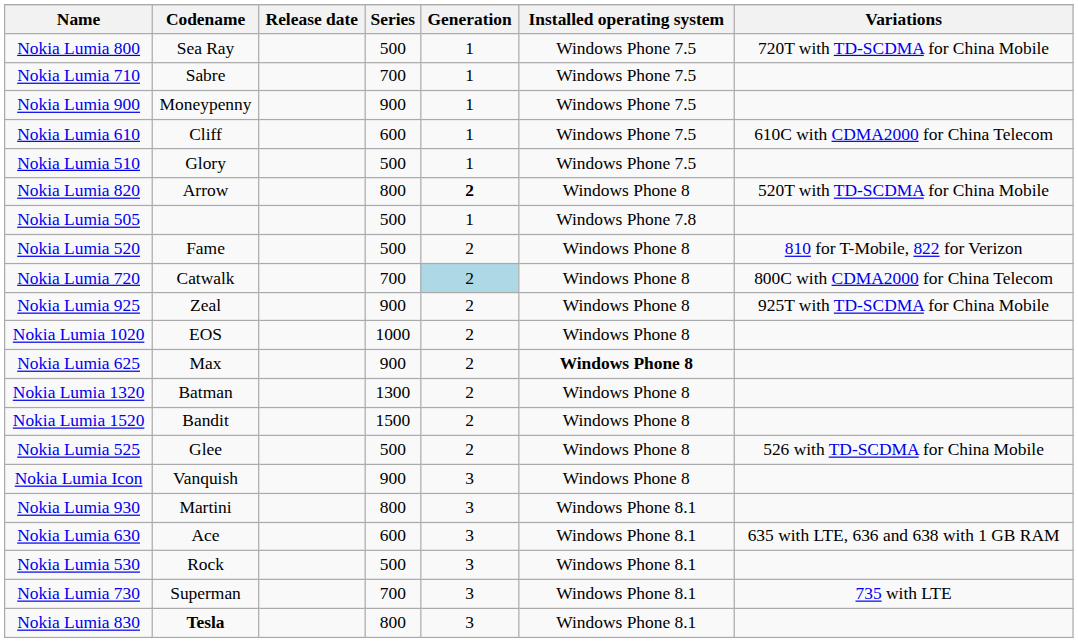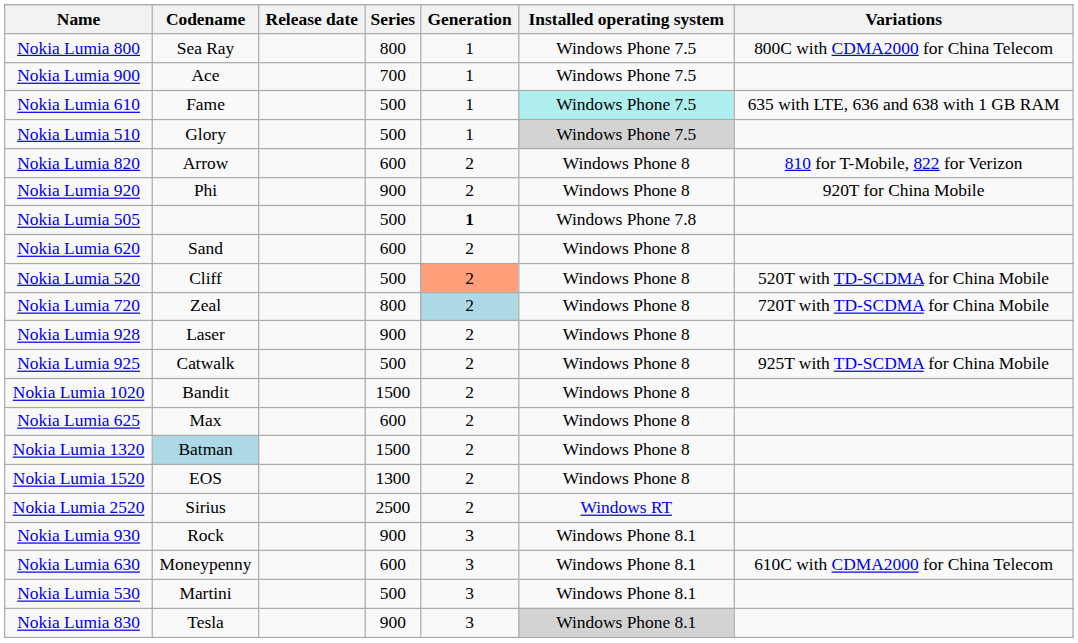 <table class="wikitable sortable collapsible "style="width:100%; font-size:90%; text-align:center;">
 <tr>
 </tr>
 <tr>
 <th>Name</th>
 <th>Codename</th>
 <th>Release date </th>
 <th>Series</th>
 <th>Generation</th>
 <th>Installed operating system</th>
 <th class="unsortable">Variations </th>
 </tr>
 <tr>
 <td><a href='#'>Nokia Lumia 800</a></td>
 <td>Sea Ray</td>
 <td></td>
-<td>500</td>
+<td>800</td>
 <td>1</td>
 <td>Windows Phone 7.5</td>
-<td>720T with <a href='#'>TD-SCDMA</a> for China Mobile</td>
+<td>800C with <a href='#'>CDMA2000</a> for China Telecom</td>
 </tr>
 <tr>
-<td><a href='#'>Nokia Lumia 710</a></td>
-<td>Sabre</td>
+<td><a href='#'>Nokia Lumia 900</a></td>
+<td>Ace</td>
 <td></td>
 <td>700</td>
 <td>1</td>
 <td>Windows Phone 7.5</td>
 <td></td>
 </tr>
 <tr>
-<td><a href='#'>Nokia Lumia 900</a></td>
-<td>Moneypenny</td>
+<td><a href='#'>Nokia Lumia 610</a></td>
+<td>Fame</td>
 <td></td>
-<td>900</td>
+<td>500</td>
 <td>1</td>
-<td>Windows Phone 7.5</td>
-<td></td>
-</tr>
-<tr>
-<td><a href='#'>Nokia Lumia 610</a></td>
-<td>Cliff</td>
-<td></td>
-<td>600</td>
-<td>1</td>
-<td>Windows Phone 7.5</td>
-<td>610C with <a href='#'>CDMA2000</a> for China Telecom</td>
+<td style="background: paleturquoise;">Windows Phone 7.5</td>
+<td>635 with LTE, 636 and 638 with 1 GB RAM</td>
 </tr>
 <tr>
 <td><a href='#'>Nokia Lumia 510</a></td>
 <td>Glory</td>
 <td></td>
 <td>500</td>
 <td>1</td>
-<td>Windows Phone 7.5</td>
+<td style="background: lightgrey;">Windows Phone 7.5</td>
 <td></td>
 </tr>
 <tr>
 <td><a href='#'>Nokia Lumia 820</a></td>
 <td>Arrow</td>
 <td></td>
-<td>800</td>
-<td><strong>2</strong></td>
+<td>600</td>
+<td>2</td>
 <td>Windows Phone 8</td>
-<td>520T with <a href='#'>TD-SCDMA</a> for China Mobile</td>
+<td><a href='#'>810</a> for T-Mobile, <a href='#'>822</a> for Verizon</td>
+</tr>
+<tr>
+<td><a href='#'>Nokia Lumia 920</a></td>
+<td>Phi</td>
+<td></td>
+<td>900</td>
+<td>2</td>
+<td>Windows Phone 8</td>
+<td>920T for China Mobile</td>
 </tr>
 <tr>
 <td><a href='#'>Nokia Lumia 505</a></td>
 <td></td>
 <td></td>
 <td>500</td>
-<td>1</td>
+<td><strong>1</strong></td>
 <td>Windows Phone 7.8</td>
 <td></td>
 </tr>
 <tr>
+<td><a href='#'>Nokia Lumia 620</a></td>
+<td>Sand</td>
+<td></td>
+<td>600</td>
+<td>2</td>
+<td>Windows Phone 8</td>
+<td></td>
+</tr>
+<tr>
 <td><a href='#'>Nokia Lumia 520</a></td>
-<td>Fame</td>
+<td>Cliff</td>
 <td></td>
 <td>500</td>
-<td>2</td>
+<td style="background: lightsalmon;">2</td>
 <td>Windows Phone 8</td>
-<td><a href='#'>810</a> for T-Mobile, <a href='#'>822</a> for Verizon</td>
+<td>520T with <a href='#'>TD-SCDMA</a> for China Mobile</td>
 </tr>
 <tr>
 <td><a href='#'>Nokia Lumia 720</a></td>
-<td>Catwalk</td>
+<td>Zeal</td>
 <td></td>
-<td>700</td>
+<td>800</td>
 <td style="background: lightblue;">2</td>
 <td>Windows Phone 8</td>
-<td>800C with <a href='#'>CDMA2000</a> for China Telecom</td>
+<td>720T with <a href='#'>TD-SCDMA</a> for China Mobile</td>
+</tr>
+<tr>
+<td><a href='#'>Nokia Lumia 928</a></td>
+<td>Laser</td>
+<td></td>
+<td>900</td>
+<td>2</td>
+<td>Windows Phone 8</td>
+<td></td>
 </tr>
 <tr>
 <td><a href='#'>Nokia Lumia 925</a></td>
-<td>Zeal</td>
+<td>Catwalk</td>
 <td></td>
-<td>900</td>
+<td>500</td>
 <td>2</td>
 <td>Windows Phone 8</td>
 <td>925T with <a href='#'>TD-SCDMA</a> for China Mobile</td>
 </tr>
 <tr>
 <td><a href='#'>Nokia Lumia 1020</a></td>
-<td>EOS</td>
+<td>Bandit</td>
 <td></td>
-<td>1000</td>
+<td>1500</td>
 <td>2</td>
 <td>Windows Phone 8</td>
 <td></td>
 </tr>
 <tr>
 <td><a href='#'>Nokia Lumia 625</a></td>
 <td>Max</td>
 <td></td>
-<td>900</td>
+<td>600</td>
 <td>2</td>
-<td><strong>Windows Phone 8</strong></td>
+<td>Windows Phone 8</td>
 <td></td>
 </tr>
 <tr>
 <td><a href='#'>Nokia Lumia 1320</a></td>
-<td>Batman</td>
+<td style="background: lightblue;">Batman</td>
+<td></td>
+<td>1500</td>
+<td>2</td>
+<td>Windows Phone 8</td>
+<td></td>
+</tr>
+<tr>
+<td><a href='#'>Nokia Lumia 1520</a></td>
+<td>EOS</td>
 <td></td>
 <td>1300</td>
 <td>2</td>
 <td>Windows Phone 8</td>
 <td></td>
 </tr>
 <tr>
-<td><a href='#'>Nokia Lumia 1520</a></td>
-<td>Bandit</td>
+<td><a href='#'>Nokia Lumia 2520</a></td>
+<td>Sirius</td>
 <td></td>
-<td>1500</td>
+<td>2500</td>
 <td>2</td>
-<td>Windows Phone 8</td>
-<td></td>
-</tr>
-<tr>
-<td><a href='#'>Nokia Lumia 525</a></td>
-<td>Glee</td>
-<td></td>
-<td>500</td>
-<td>2</td>
-<td>Windows Phone 8</td>
-<td>526 with <a href='#'>TD-SCDMA</a> for China Mobile</td>
-</tr>
-<tr>
-<td><a href='#'>Nokia Lumia Icon</a></td>
-<td>Vanquish</td>
-<td></td>
-<td>900</td>
-<td>3</td>
-<td>Windows Phone 8</td>
+<td><a href='#'>Windows RT</a></td>
 <td></td>
 </tr>
 <tr>
 <td><a href='#'>Nokia Lumia 930</a></td>
-<td>Martini</td>
+<td>Rock</td>
 <td></td>
-<td>800</td>
+<td>900</td>
 <td>3</td>
 <td>Windows Phone 8.1</td>
 <td></td>
 </tr>
 <tr>
 <td><a href='#'>Nokia Lumia 630</a></td>
-<td>Ace</td>
+<td>Moneypenny</td>
 <td></td>
 <td>600</td>
 <td>3</td>
 <td>Windows Phone 8.1</td>
-<td>635 with LTE, 636 and 638 with 1 GB RAM</td>
+<td>610C with <a href='#'>CDMA2000</a> for China Telecom</td>
 </tr>
 <tr>
 <td><a href='#'>Nokia Lumia 530</a></td>
-<td>Rock</td>
+<td>Martini</td>
 <td></td>
 <td>500</td>
 <td>3</td>
 <td>Windows Phone 8.1</td>
 <td></td>
 </tr>
 <tr>
-<td><a href='#'>Nokia Lumia 730</a></td>
-<td>Superman</td>
+<td><a href='#'>Nokia Lumia 830</a></td>
+<td>Tesla</td>
 <td></td>
-<td>700</td>
+<td>900</td>
 <td>3</td>
-<td>Windows Phone 8.1</td>
-<td><a href='#'>735</a> with LTE</td>
-</tr>
-<tr>
-<td><a href='#'>Nokia Lumia 830</a></td>
-<td><strong>Tesla</strong></td>
-<td></td>
-<td>800</td>
-<td>3</td>
-<td>Windows Phone 8.1</td>
+<td style="background: lightgrey;">Windows Phone 8.1</td>
 <td></td>
 </tr>
 </table>
